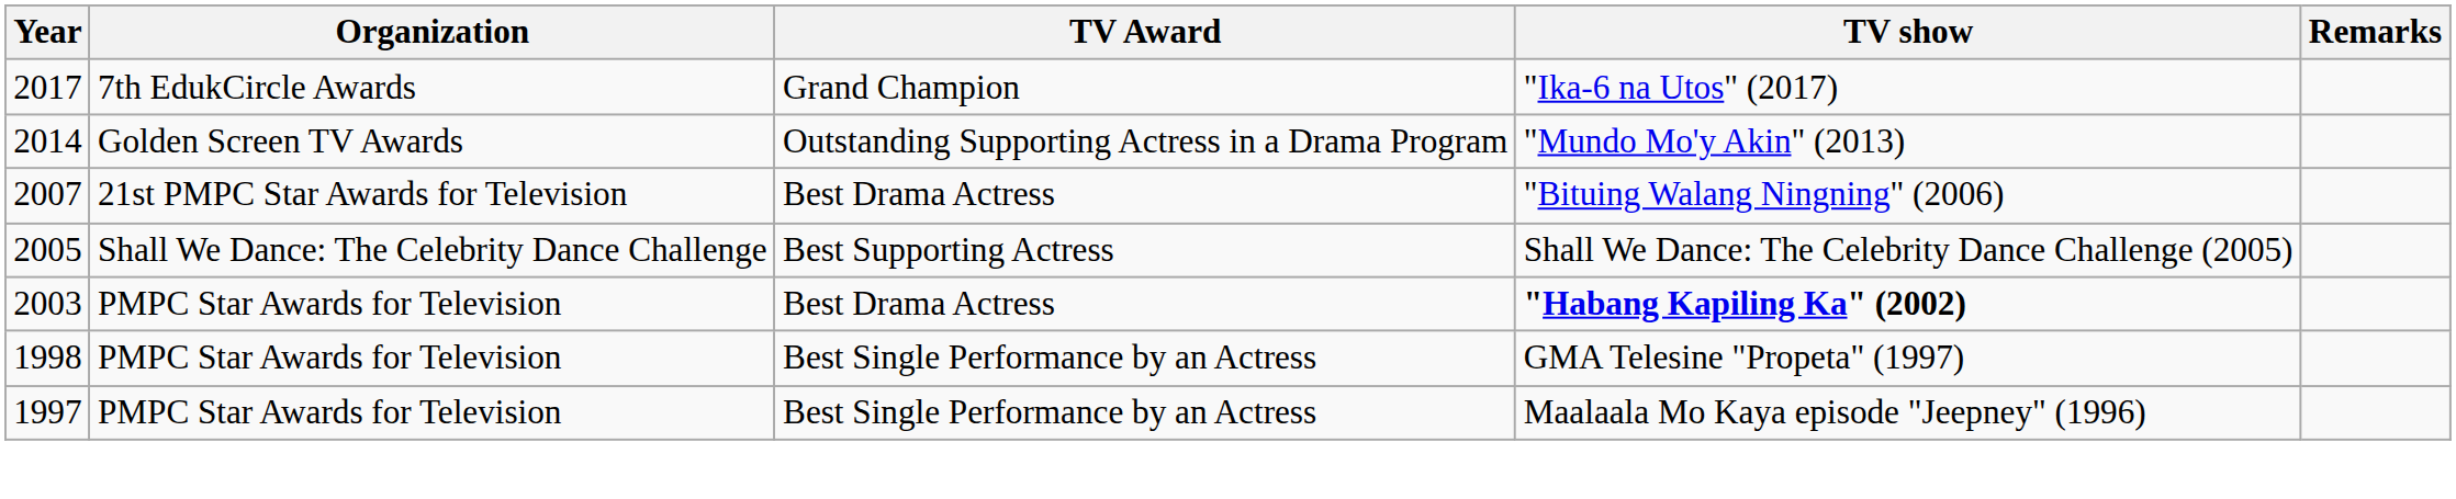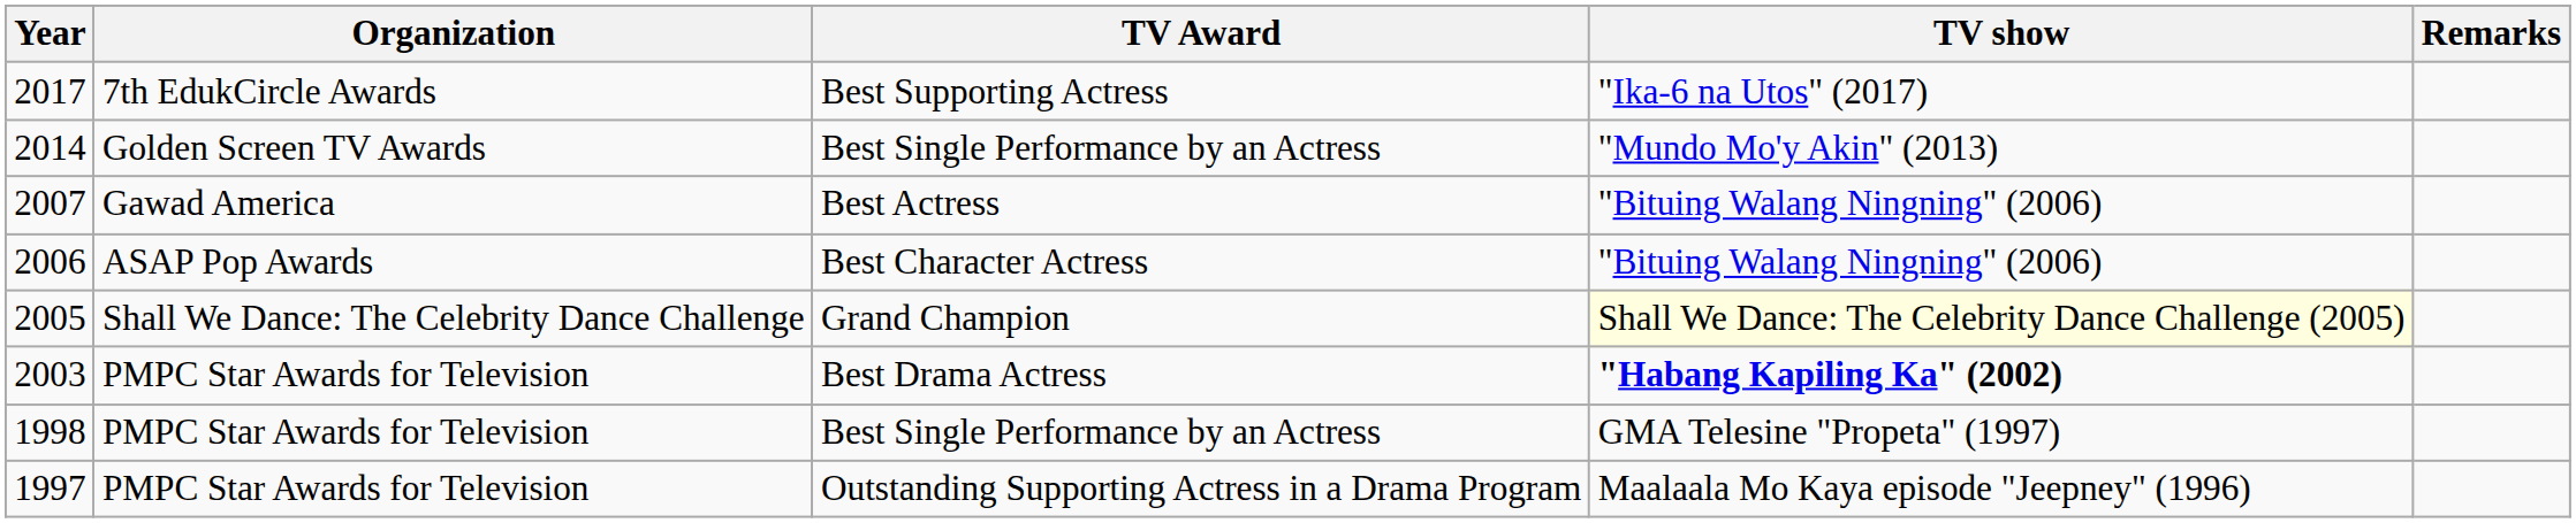 <table class="wikitable sortable">
 <tr>
 <th>Year</th>
 <th>Organization</th>
 <th>TV Award</th>
 <th>TV show</th>
 <th>Remarks</th>
 </tr>
 <tr>
 <td>2017</td>
 <td>7th EdukCircle Awards</td>
-<td>Grand Champion</td>
+<td>Best Supporting Actress</td>
 <td>"<a href='#'>Ika-6 na Utos</a>" (2017)</td>
 <td></td>
 </tr>
 <tr>
 <td>2014</td>
 <td>Golden Screen TV Awards</td>
-<td>Outstanding Supporting Actress in a Drama Program</td>
+<td>Best Single Performance by an Actress</td>
 <td>"<a href='#'>Mundo Mo'y Akin</a>" (2013)</td>
 <td></td>
 </tr>
 <tr>
 <td>2007</td>
-<td>21st PMPC Star Awards for Television</td>
-<td>Best Drama Actress</td>
+<td>Gawad America</td>
+<td>Best Actress</td>
+<td>"<a href='#'>Bituing Walang Ningning</a>" (2006)</td>
+<td></td>
+</tr>
+<tr>
+<td>2006</td>
+<td>ASAP Pop Awards</td>
+<td>Best Character Actress</td>
 <td>"<a href='#'>Bituing Walang Ningning</a>" (2006)</td>
 <td></td>
 </tr>
 <tr>
 <td>2005</td>
 <td>Shall We Dance: The Celebrity Dance Challenge</td>
-<td>Best Supporting Actress</td>
-<td>Shall We Dance: The Celebrity Dance Challenge (2005)</td>
+<td>Grand Champion</td>
+<td style="background: lightyellow;">Shall We Dance: The Celebrity Dance Challenge (2005)</td>
 <td></td>
 </tr>
 <tr>
 <td>2003</td>
 <td>PMPC Star Awards for Television</td>
 <td>Best Drama Actress</td>
 <td><strong>"<a href='#'>Habang Kapiling Ka</a>" (2002)</strong></td>
 <td></td>
 </tr>
 <tr>
 <td>1998</td>
 <td>PMPC Star Awards for Television</td>
 <td>Best Single Performance by an Actress</td>
 <td>GMA Telesine "Propeta" (1997)</td>
 <td></td>
 </tr>
 <tr>
 <td>1997</td>
 <td>PMPC Star Awards for Television</td>
-<td>Best Single Performance by an Actress</td>
+<td>Outstanding Supporting Actress in a Drama Program</td>
 <td>Maalaala Mo Kaya episode "Jeepney" (1996)</td>
 <td></td>
 </tr>
 </table>
